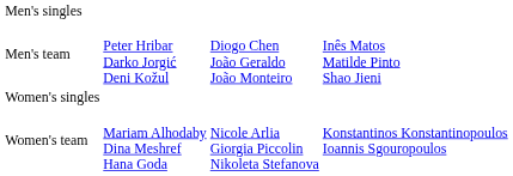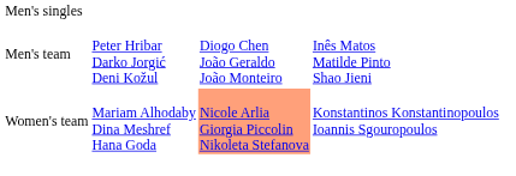 <table>
 <tr>
 <td>Men's singles<br></td>
 <td></td>
 <td></td>
 <td></td>
 </tr>
 <tr>
 <td>Men's team<br></td>
 <td valign=top><br><a href='#'>Peter Hribar</a><br><a href='#'>Darko Jorgić</a><br><a href='#'>Deni Kožul</a></td>
 <td valign=top><br><a href='#'>Diogo Chen</a><br><a href='#'>João Geraldo</a><br><a href='#'>João Monteiro</a></td>
 <td><br><a href='#'>Inês Matos</a><br><a href='#'>Matilde Pinto</a><br><a href='#'>Shao Jieni</a></td>
 </tr>
 <tr>
-<td>Women's singles<br></td>
-<td></td>
-<td></td>
-<td></td>
-</tr>
-<tr>
 <td>Women's team<br></td>
 <td><br><a href='#'>Mariam Alhodaby</a><br><a href='#'>Dina Meshref</a><br><a href='#'>Hana Goda</a></td>
-<td><br><a href='#'>Nicole Arlia</a><br><a href='#'>Giorgia Piccolin</a><br><a href='#'>Nikoleta Stefanova</a></td>
+<td style="background: lightsalmon;"><br><a href='#'>Nicole Arlia</a><br><a href='#'>Giorgia Piccolin</a><br><a href='#'>Nikoleta Stefanova</a></td>
 <td valign=top><br><a href='#'>Konstantinos Konstantinopoulos</a><br><a href='#'>Ioannis Sgouropoulos</a></td>
 </tr>
 </table>
